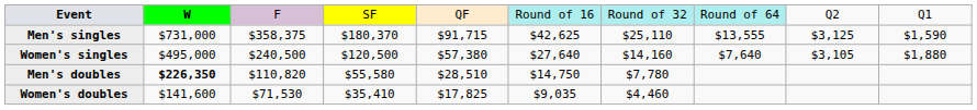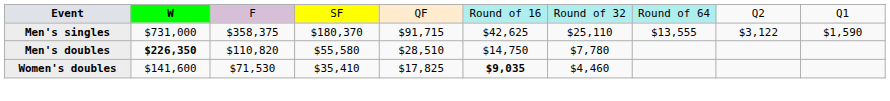 <table class=wikitable style=font-size:90%;text-align:center>
 <tr>
 <td width=130 bgcolor=dfe2e9><strong>Event</strong></td>
 <td width=80 bgcolor=lime><strong>W</strong></td>
 <td width=85 bgcolor=thistle>F</td>
 <td width=85 bgcolor=ffff00>SF</td>
 <td width=85 bgcolor=ffebcd>QF</td>
 <td width=85 bgcolor=afeeee>Round of 16</td>
 <td width=85 bgcolor=afeeee>Round of 32</td>
 <td width=85 bgcolor=afeeee>Round of 64</td>
 <td width=85>Q2</td>
 <td width=85>Q1</td>
 </tr>
 <tr>
 <th style=background:#ededed>Men's singles</th>
 <td>$731,000</td>
 <td>$358,375</td>
 <td>$180,370</td>
 <td>$91,715</td>
 <td>$42,625</td>
 <td>$25,110</td>
 <td>$13,555</td>
-<td>$3,125</td>
+<td>$3,122</td>
 <td>$1,590</td>
-</tr>
-<tr>
-<th style=background:#ededed>Women's singles</th>
-<td>$495,000</td>
-<td>$240,500</td>
-<td>$120,500</td>
-<td>$57,380</td>
-<td>$27,640</td>
-<td>$14,160</td>
-<td>$7,640</td>
-<td>$3,105</td>
-<td>$1,880</td>
 </tr>
 <tr>
 <th style=background:#ededed>Men's doubles</th>
 <td><strong>$226,350</strong></td>
 <td>$110,820</td>
 <td>$55,580</td>
 <td>$28,510</td>
 <td>$14,750</td>
 <td>$7,780</td>
 <td></td>
 <td></td>
 <td></td>
 </tr>
 <tr>
 <th style=background:#ededed>Women's doubles</th>
 <td>$141,600</td>
 <td>$71,530</td>
 <td>$35,410</td>
 <td>$17,825</td>
-<td>$9,035</td>
+<td><strong>$9,035</strong></td>
 <td>$4,460</td>
 <td></td>
 <td></td>
 <td></td>
 </tr>
 </table>
